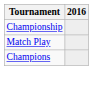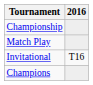 <table class="wikitable" style="text-align:center;">
 <tr>
 <th>Tournament</th>
 <th>2016</th>
 </tr>
 <tr>
 <td align="left"><a href='#'>Championship</a></td>
 <td style="background:#eeeeee;"></td>
 </tr>
 <tr>
 <td align="left"><a href='#'>Match Play</a></td>
 <td style="background:#eeeeee;"></td>
 </tr>
 <tr>
+<td align="left"><a href='#'>Invitational</a></td>
+<td>T16</td>
+</tr>
+<tr>
 <td align="left"><a href='#'>Champions</a></td>
 <td style="background:#eeeeee;"></td>
 </tr>
 </table>
